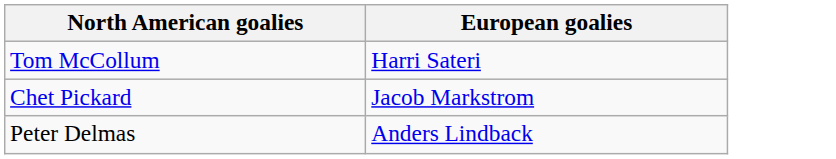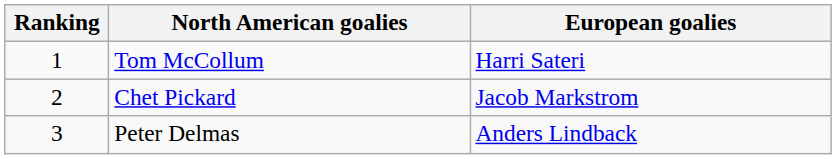 <table class=wikitable>
 <tr>
+<th style="width:4em;">Ranking</th>
 <th style="width:15em;">North American goalies</th>
 <th style="width:15em;">European goalies</th>
 </tr>
 <tr>
+<td style="text-align:center;">1</td>
 <td> <a href='#'>Tom McCollum</a></td>
 <td> <a href='#'>Harri Sateri</a></td>
 </tr>
 <tr>
+<td style="text-align:center;">2</td>
 <td> <a href='#'>Chet Pickard</a></td>
 <td> <a href='#'>Jacob Markstrom</a></td>
 </tr>
 <tr>
+<td style="text-align:center;">3</td>
 <td> Peter Delmas</td>
 <td> <a href='#'>Anders Lindback</a></td>
 </tr>
 </table>
